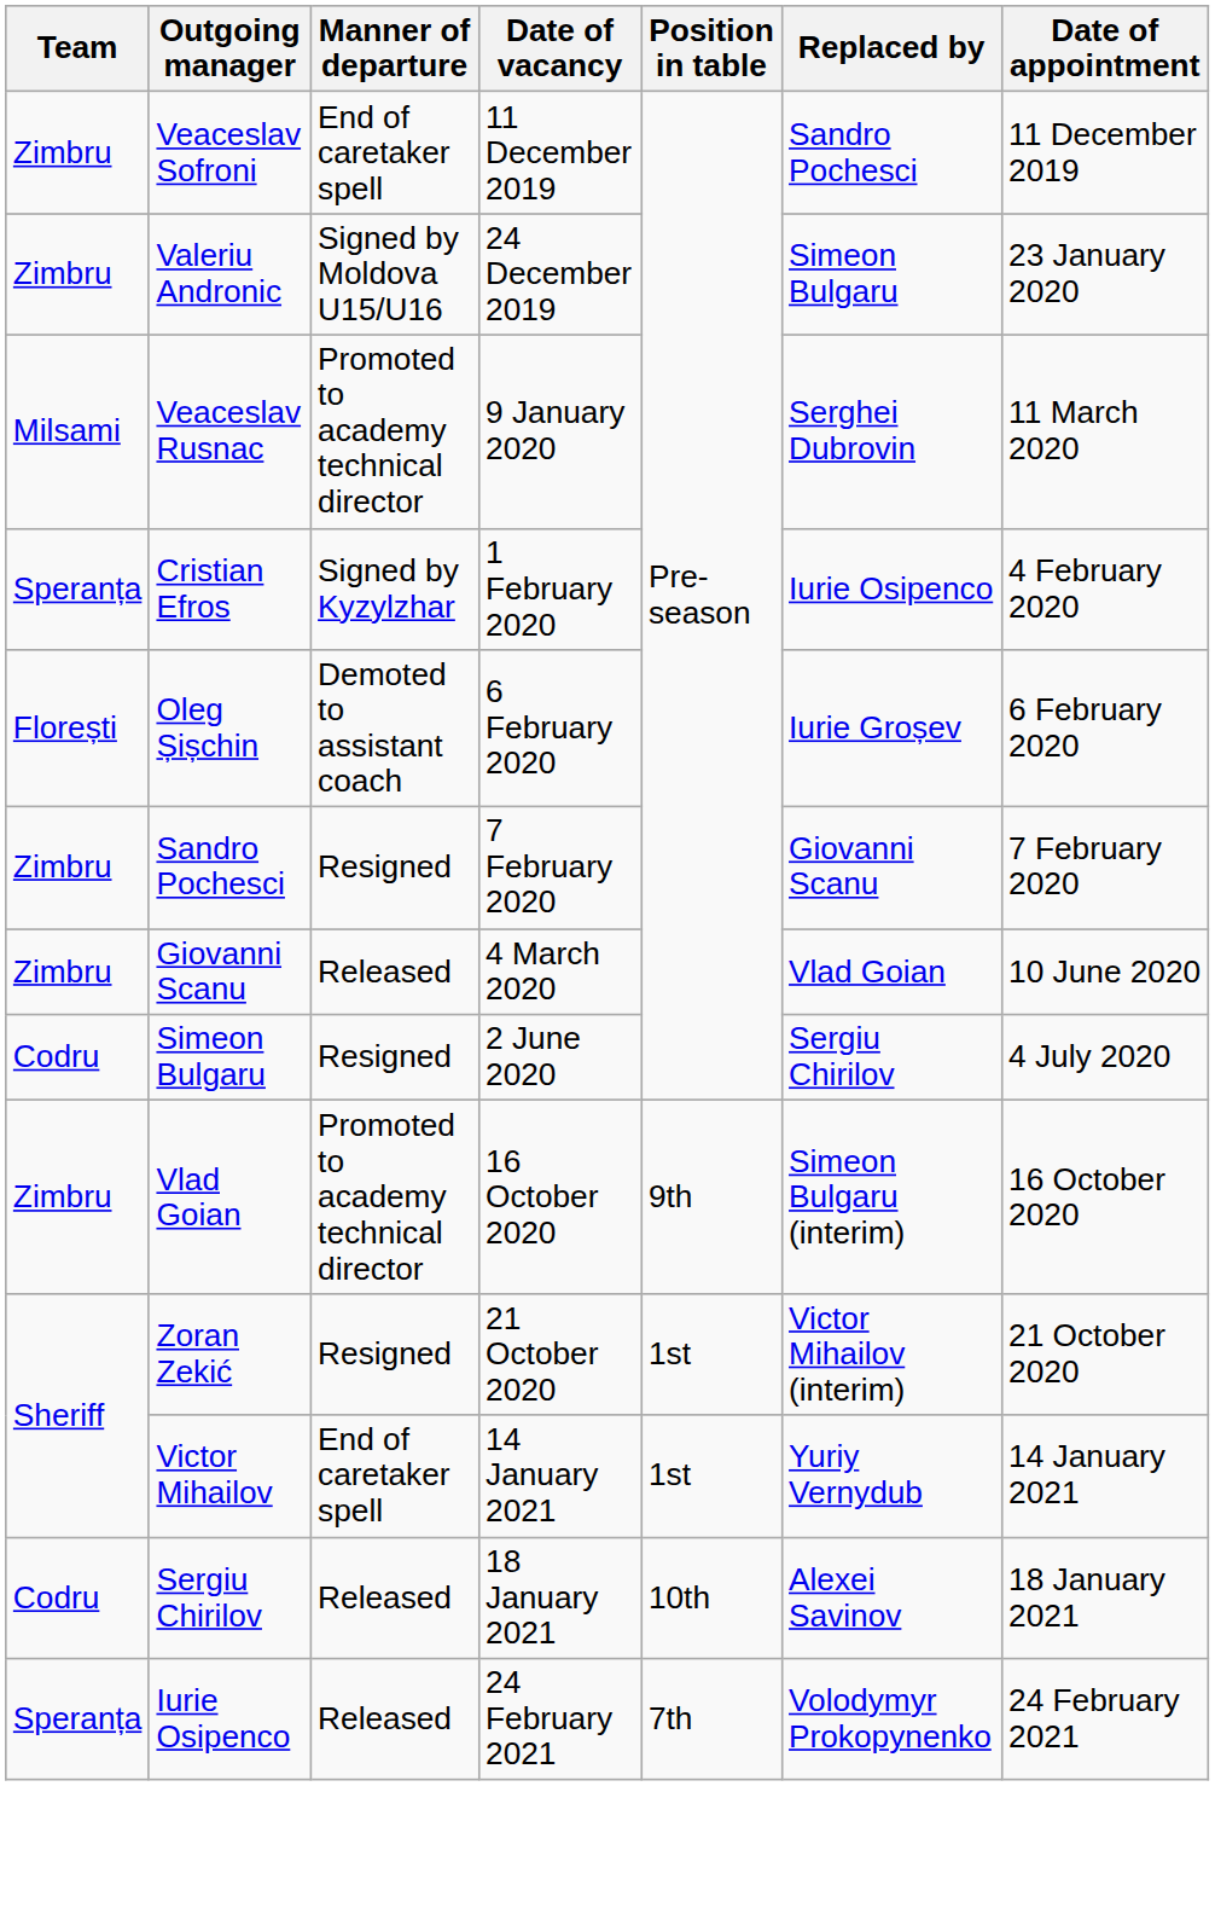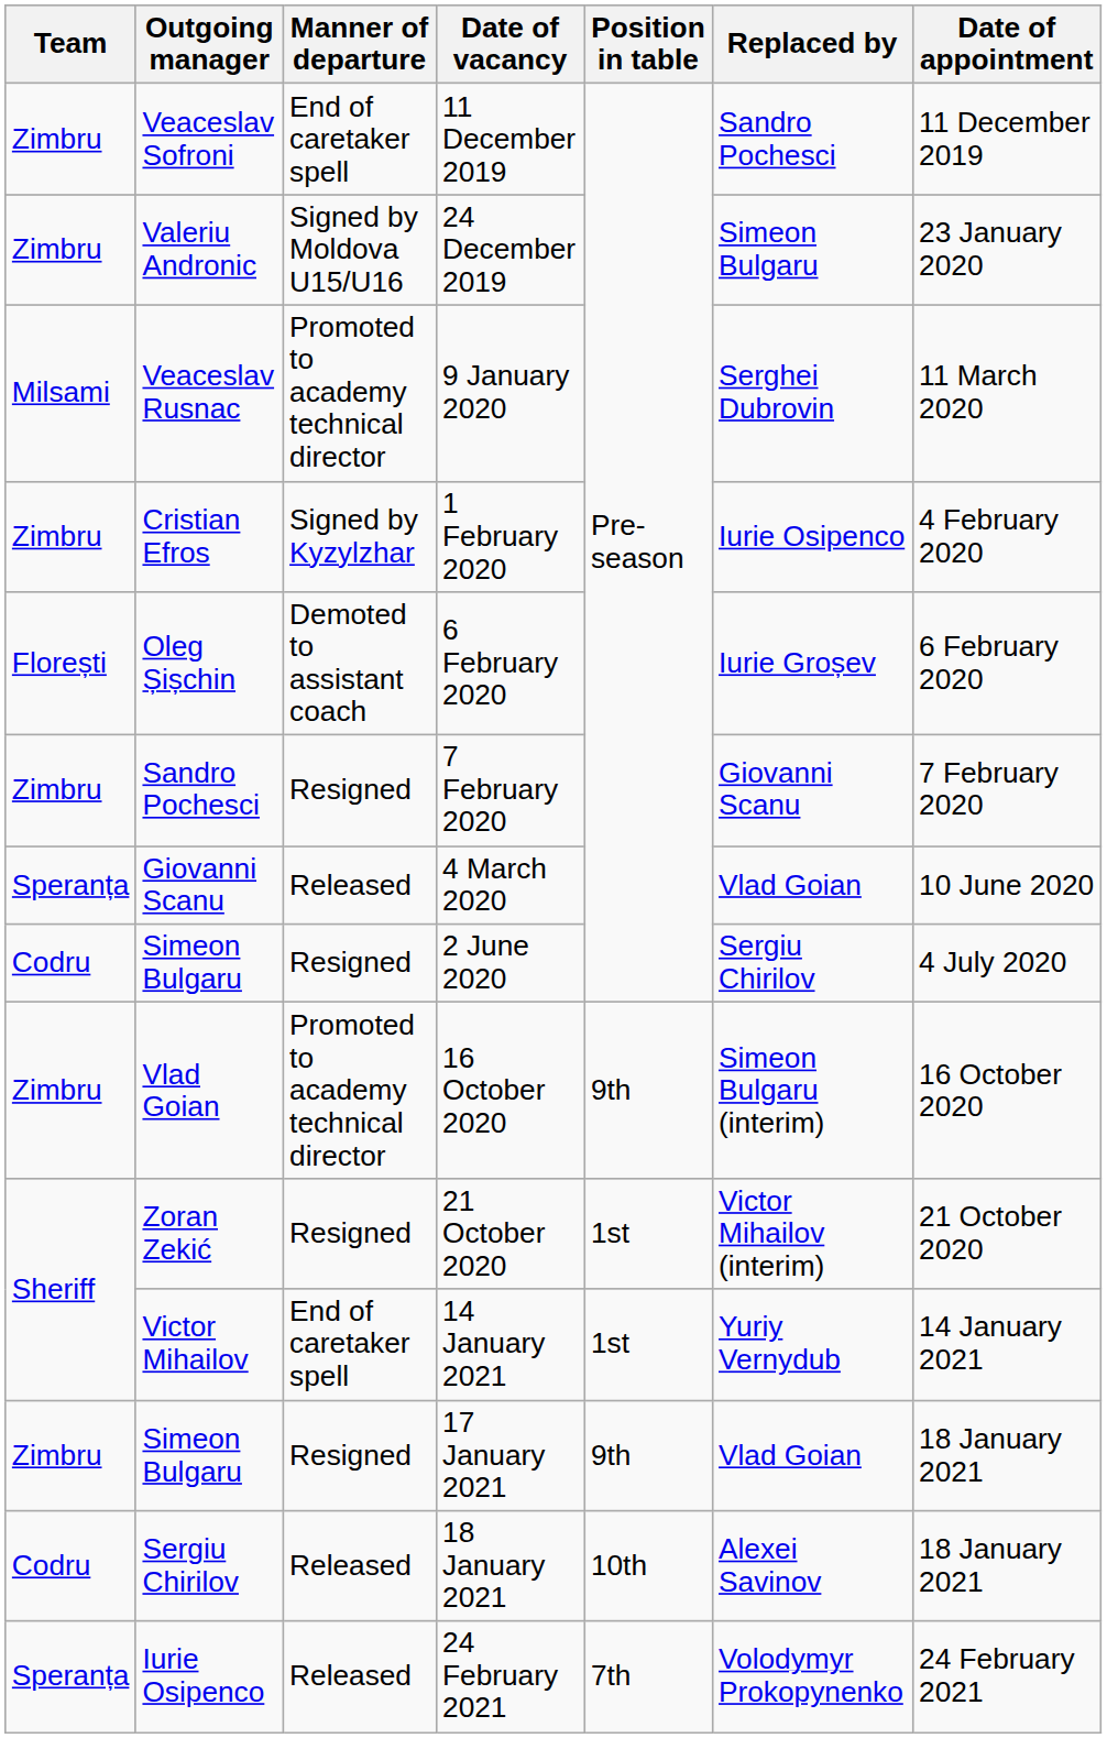 <table class="wikitable sortable">
 <tr>
 <th>Team</th>
 <th>Outgoing manager</th>
 <th>Manner of <br> departure</th>
 <th>Date of vacancy</th>
 <th>Position <br> in table</th>
 <th>Replaced by</th>
 <th>Date of appointment</th>
 </tr>
 <tr>
 <td><a href='#'>Zimbru</a></td>
 <td> <a href='#'>Veaceslav Sofroni</a></td>
 <td>End of caretaker spell</td>
 <td>11 December 2019</td>
 <td rowspan="8">Pre-season</td>
 <td> <a href='#'>Sandro Pochesci</a></td>
 <td>11 December 2019</td>
 </tr>
 <tr>
 <td><a href='#'>Zimbru</a></td>
 <td> <a href='#'>Valeriu Andronic</a></td>
 <td>Signed by Moldova U15/U16</td>
 <td>24 December 2019</td>
 <td> <a href='#'>Simeon Bulgaru</a></td>
 <td>23 January 2020</td>
 </tr>
 <tr>
 <td><a href='#'>Milsami</a></td>
 <td> <a href='#'>Veaceslav Rusnac</a></td>
 <td>Promoted to academy technical director</td>
 <td>9 January 2020</td>
 <td> <a href='#'>Serghei Dubrovin</a></td>
 <td>11 March 2020</td>
 </tr>
 <tr>
-<td><a href='#'>Speranța</a></td>
+<td><a href='#'>Zimbru</a></td>
 <td> <a href='#'>Cristian Efros</a></td>
 <td>Signed by <a href='#'>Kyzylzhar</a></td>
 <td>1 February 2020</td>
 <td> <a href='#'>Iurie Osipenco</a></td>
 <td>4 February 2020</td>
 </tr>
 <tr>
 <td><a href='#'>Florești</a></td>
 <td> <a href='#'>Oleg Șișchin</a></td>
 <td>Demoted to assistant coach</td>
 <td>6 February 2020</td>
 <td> <a href='#'>Iurie Groșev</a></td>
 <td>6 February 2020</td>
 </tr>
 <tr>
 <td><a href='#'>Zimbru</a></td>
 <td> <a href='#'>Sandro Pochesci</a></td>
 <td>Resigned</td>
 <td>7 February 2020</td>
 <td> <a href='#'>Giovanni Scanu</a></td>
 <td>7 February 2020</td>
 </tr>
 <tr>
-<td><a href='#'>Zimbru</a></td>
+<td><a href='#'>Speranța</a></td>
 <td> <a href='#'>Giovanni Scanu</a></td>
 <td>Released</td>
 <td>4 March 2020</td>
 <td> <a href='#'>Vlad Goian</a></td>
 <td>10 June 2020</td>
 </tr>
 <tr>
 <td><a href='#'>Codru</a></td>
 <td> <a href='#'>Simeon Bulgaru</a></td>
 <td>Resigned</td>
 <td>2 June 2020</td>
 <td> <a href='#'>Sergiu Chirilov</a></td>
 <td>4 July 2020</td>
 </tr>
 <tr>
 <td><a href='#'>Zimbru</a></td>
 <td> <a href='#'>Vlad Goian</a></td>
 <td>Promoted to academy technical director</td>
 <td>16 October 2020</td>
 <td>9th</td>
 <td> <a href='#'>Simeon Bulgaru</a> (interim)</td>
 <td>16 October 2020</td>
 </tr>
 <tr>
 <td rowspan=2><a href='#'>Sheriff</a></td>
 <td> <a href='#'>Zoran Zekić</a></td>
 <td>Resigned</td>
 <td>21 October 2020</td>
 <td>1st</td>
 <td> <a href='#'>Victor Mihailov</a> (interim)</td>
 <td>21 October 2020</td>
 </tr>
 <tr>
 <td> <a href='#'>Victor Mihailov</a></td>
 <td>End of caretaker spell</td>
 <td>14 January 2021</td>
 <td>1st</td>
 <td> <a href='#'>Yuriy Vernydub</a></td>
 <td>14 January 2021</td>
 </tr>
 <tr>
+<td><a href='#'>Zimbru</a></td>
+<td> <a href='#'>Simeon Bulgaru</a></td>
+<td>Resigned</td>
+<td>17 January 2021</td>
+<td>9th</td>
+<td> <a href='#'>Vlad Goian</a></td>
+<td>18 January 2021</td>
+</tr>
+<tr>
 <td><a href='#'>Codru</a></td>
 <td> <a href='#'>Sergiu Chirilov</a></td>
 <td>Released</td>
 <td>18 January 2021</td>
 <td>10th</td>
 <td> <a href='#'>Alexei Savinov</a></td>
 <td>18 January 2021</td>
 </tr>
 <tr>
 <td><a href='#'>Speranța</a></td>
 <td> <a href='#'>Iurie Osipenco</a></td>
 <td>Released</td>
 <td>24 February 2021</td>
 <td>7th</td>
 <td> <a href='#'>Volodymyr Prokopynenko</a></td>
 <td>24 February 2021</td>
 </tr>
 </table>
